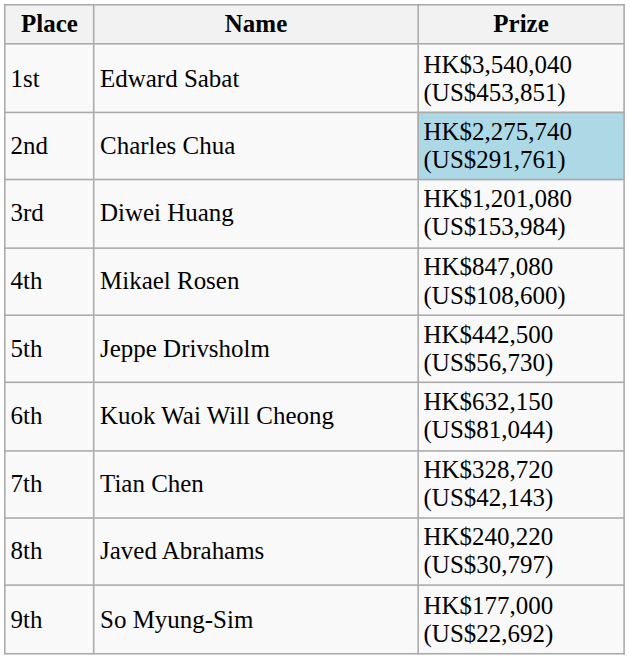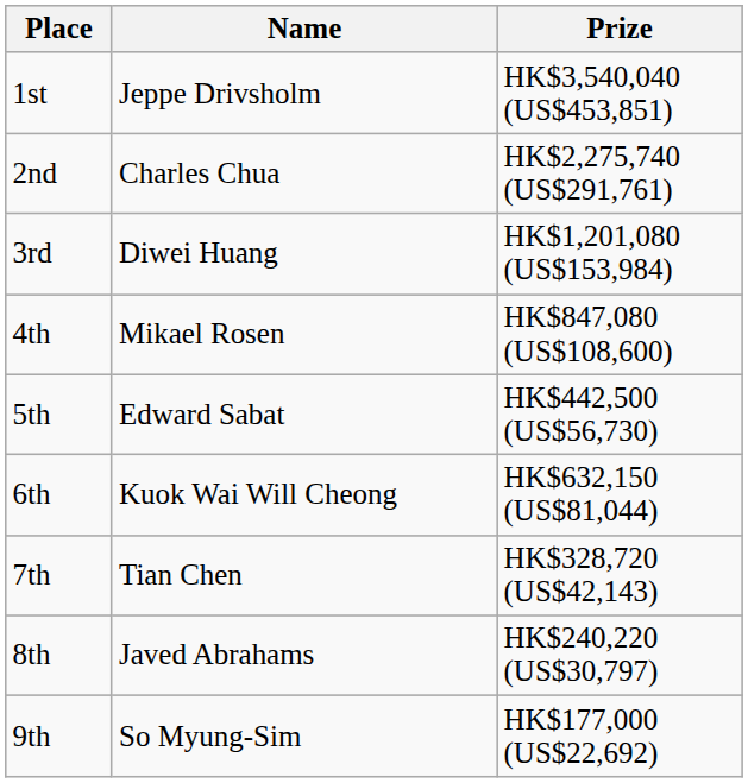 <table class="wikitable">
 <tr>
 <th width="50">Place</th>
 <th width="200">Name</th>
 <th width="125">Prize</th>
 </tr>
 <tr>
 <td>1st</td>
-<td> Edward Sabat</td>
+<td> Jeppe Drivsholm</td>
 <td>HK$3,540,040 (US$453,851)</td>
 </tr>
 <tr>
 <td>2nd</td>
 <td> Charles Chua</td>
-<td style="background: lightblue;">HK$2,275,740 (US$291,761)</td>
+<td>HK$2,275,740 (US$291,761)</td>
 </tr>
 <tr>
 <td>3rd</td>
 <td> Diwei Huang</td>
 <td>HK$1,201,080 (US$153,984)</td>
 </tr>
 <tr>
 <td>4th</td>
 <td> Mikael Rosen</td>
 <td>HK$847,080 (US$108,600)</td>
 </tr>
 <tr>
 <td>5th</td>
-<td> Jeppe Drivsholm</td>
+<td> Edward Sabat</td>
 <td>HK$442,500 (US$56,730)</td>
 </tr>
 <tr>
 <td>6th</td>
 <td> Kuok Wai Will Cheong</td>
 <td>HK$632,150 (US$81,044)</td>
 </tr>
 <tr>
 <td>7th</td>
 <td> Tian Chen</td>
 <td>HK$328,720 (US$42,143)</td>
 </tr>
 <tr>
 <td>8th</td>
 <td> Javed Abrahams</td>
 <td>HK$240,220 (US$30,797)</td>
 </tr>
 <tr>
 <td>9th</td>
 <td> So Myung-Sim</td>
 <td>HK$177,000 (US$22,692)</td>
 </tr>
 </table>
